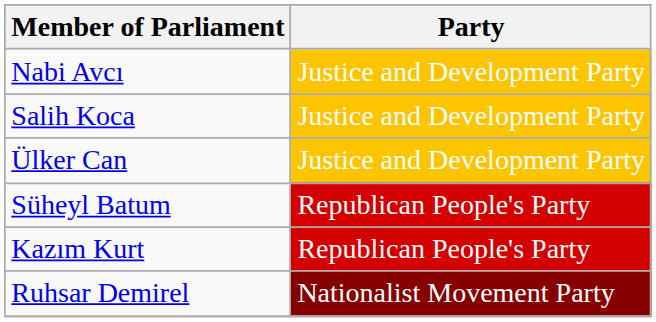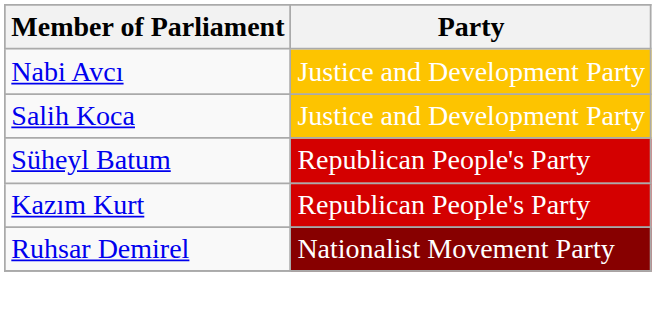 <table class="wikitable">
 <tr>
 <th>Member of Parliament</th>
 <th>Party</th>
 </tr>
 <tr>
 <td><a href='#'>Nabi Avcı</a></td>
 <td style="background:#FDC400; color:white">Justice and Development Party</td>
 </tr>
 <tr>
 <td><a href='#'>Salih Koca</a></td>
-<td style="background:#FDC400; color:white">Justice and Development Party</td>
-</tr>
-<tr>
-<td><a href='#'>Ülker Can</a></td>
 <td style="background:#FDC400; color:white">Justice and Development Party</td>
 </tr>
 <tr>
 <td><a href='#'>Süheyl Batum</a></td>
 <td style="background:#D40000; color:white">Republican People's Party</td>
 </tr>
 <tr>
 <td><a href='#'>Kazım Kurt</a></td>
 <td style="background:#D40000; color:white">Republican People's Party</td>
 </tr>
 <tr>
 <td><a href='#'>Ruhsar Demirel</a></td>
 <td style="background:#870000; color:white">Nationalist Movement Party</td>
 </tr>
 <tr>
 </tr>
 </table>
